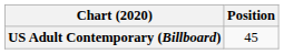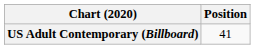 <table class="wikitable plainrowheaders" style="text-align:center">
 <tr>
 <th scope="col">Chart (2020)</th>
 <th scope="col">Position</th>
 </tr>
 <tr>
 <th scope="row">US Adult Contemporary (<em>Billboard</em>)</th>
-<td>45</td>
+<td>41</td>
 </tr>
 </table>
